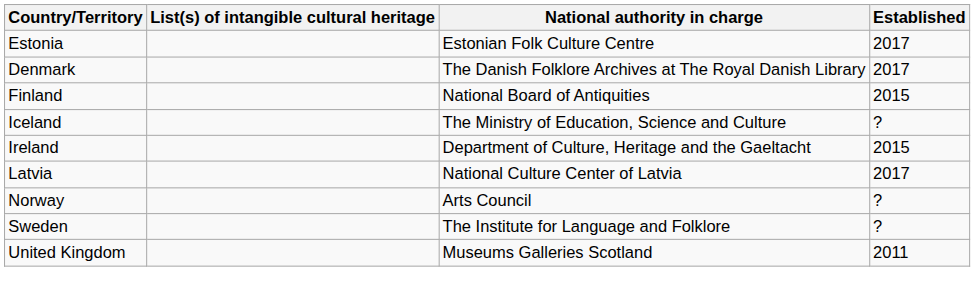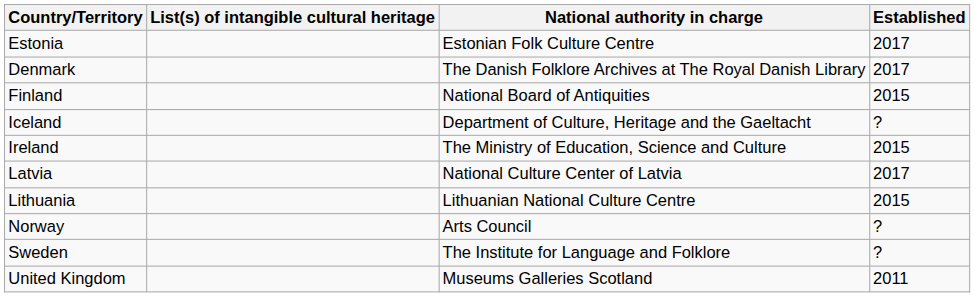 <table class="wikitable">
 <tr>
 <th>Country/Territory</th>
 <th>List(s) of intangible cultural heritage</th>
 <th>National authority in charge</th>
 <th>Established</th>
 </tr>
 <tr>
 <td>Estonia</td>
 <td></td>
 <td>Estonian Folk Culture Centre</td>
 <td>2017</td>
 </tr>
 <tr>
 <td>Denmark</td>
 <td></td>
 <td>The Danish Folklore Archives at The Royal Danish Library</td>
 <td>2017</td>
 </tr>
 <tr>
 <td>Finland</td>
 <td><br></td>
 <td>National Board of Antiquities</td>
 <td>2015</td>
 </tr>
 <tr>
 <td>Iceland</td>
 <td></td>
-<td>The Ministry of Education, Science and Culture</td>
+<td>Department of Culture, Heritage and the Gaeltacht</td>
 <td>?</td>
 </tr>
 <tr>
 <td>Ireland</td>
 <td></td>
-<td>Department of Culture, Heritage and the Gaeltacht</td>
+<td>The Ministry of Education, Science and Culture</td>
 <td>2015</td>
 </tr>
 <tr>
 <td>Latvia</td>
 <td></td>
 <td>National Culture Center of Latvia</td>
 <td>2017</td>
+</tr>
+<tr>
+<td>Lithuania</td>
+<td></td>
+<td>Lithuanian National Culture Centre</td>
+<td>2015</td>
 </tr>
 <tr>
 <td>Norway</td>
 <td></td>
 <td>Arts Council</td>
 <td>?</td>
 </tr>
 <tr>
 <td>Sweden</td>
 <td></td>
 <td>The Institute for Language and Folklore</td>
 <td>?</td>
 </tr>
 <tr>
 <td>United Kingdom</td>
 <td></td>
 <td>Museums Galleries Scotland</td>
 <td>2011</td>
 </tr>
 </table>
